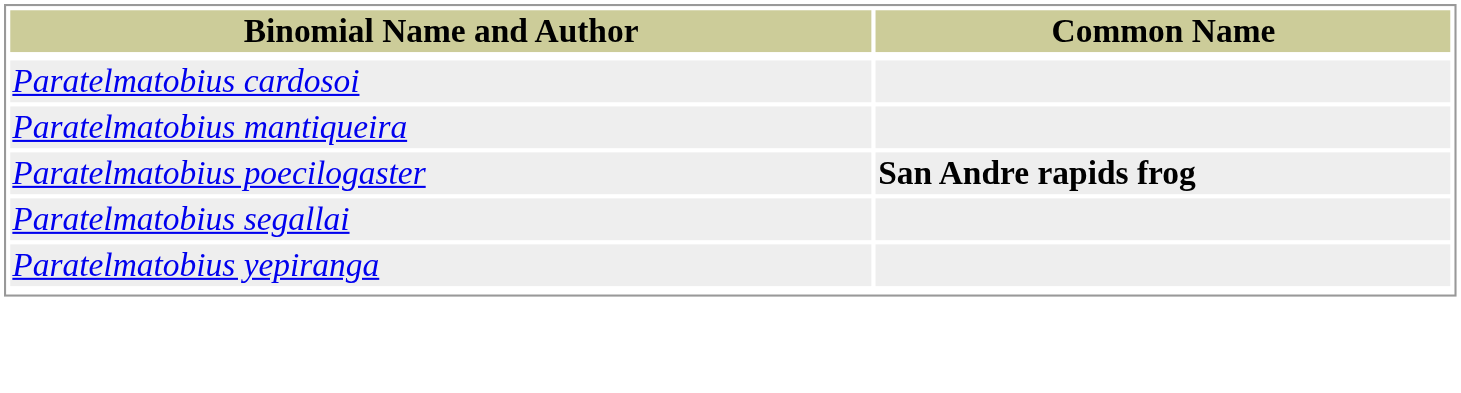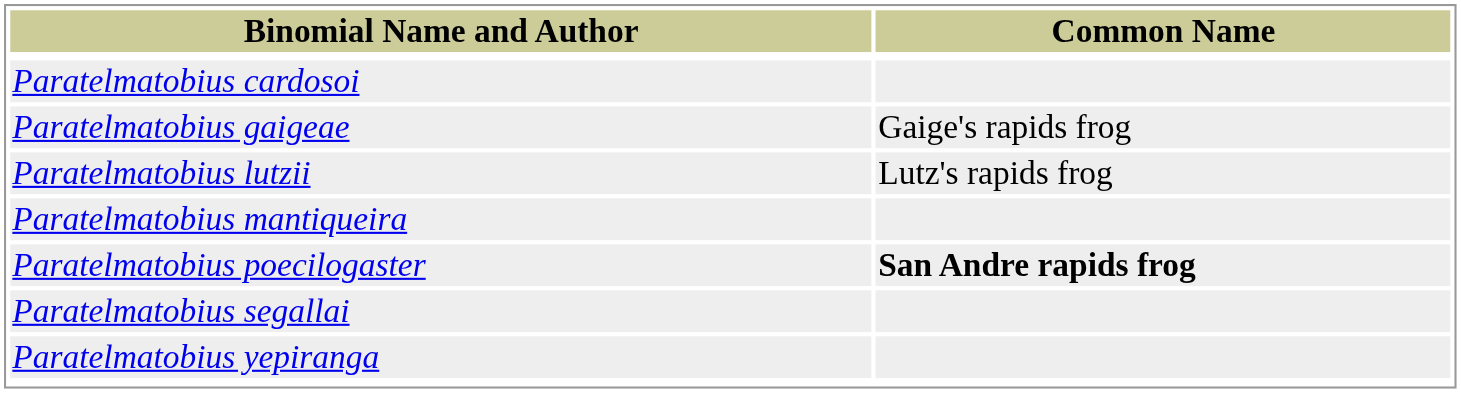 <table style="text-align:left; border:1px solid #999999; width: 55%">
 <tr style="background:#CCCC99; text-align: center; ">
 <th style="width: 60%; ">Binomial Name and Author</th>
 <th style="width: 40%; ">Common Name</th>
 </tr>
 <tr>
 </tr>
 <tr style="background:#EEEEEE;">
 <td><em><a href='#'>Paratelmatobius cardosoi</a></em> </td>
 <td></td>
+</tr>
+<tr style="background:#EEEEEE;">
+<td><em><a href='#'>Paratelmatobius gaigeae</a></em> </td>
+<td>Gaige's rapids frog</td>
+</tr>
+<tr style="background:#EEEEEE;">
+<td><em><a href='#'>Paratelmatobius lutzii</a></em> </td>
+<td>Lutz's rapids frog</td>
 </tr>
 <tr style="background:#EEEEEE;">
 <td><em><a href='#'>Paratelmatobius mantiqueira</a></em> </td>
 <td></td>
 </tr>
 <tr style="background:#EEEEEE;">
 <td><em><a href='#'>Paratelmatobius poecilogaster</a></em> </td>
 <td><strong>San Andre rapids frog</strong></td>
 </tr>
 <tr style="background:#EEEEEE;">
 <td><em><a href='#'>Paratelmatobius segallai</a></em> </td>
 <td></td>
 </tr>
 <tr style="background:#EEEEEE;">
 <td><em><a href='#'>Paratelmatobius yepiranga</a></em> </td>
 <td></td>
 </tr>
 <tr>
 </tr>
 </table>
